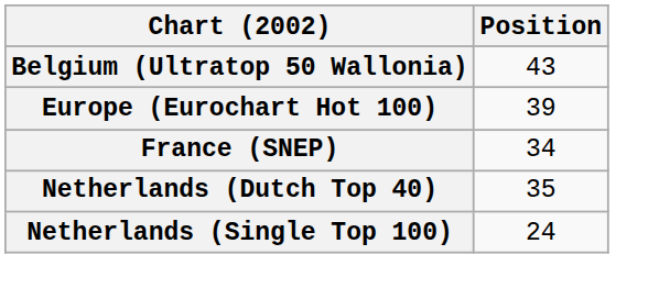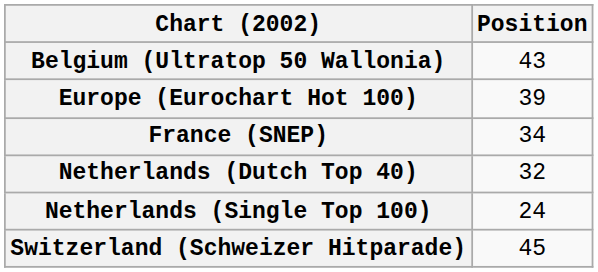 <table class="wikitable sortable plainrowheaders" style="text-align:center">
 <tr>
 <th>Chart (2002)</th>
 <th>Position</th>
 </tr>
 <tr>
 <th scope="row">Belgium (Ultratop 50 Wallonia)</th>
 <td>43</td>
 </tr>
 <tr>
 <th scope="row">Europe (Eurochart Hot 100)</th>
 <td>39</td>
 </tr>
 <tr>
 <th scope="row">France (SNEP)</th>
 <td>34</td>
 </tr>
 <tr>
 <th scope="row">Netherlands (Dutch Top 40)</th>
-<td>35</td>
+<td>32</td>
 </tr>
 <tr>
 <th scope="row">Netherlands (Single Top 100)</th>
 <td>24</td>
 </tr>
+<tr>
+<th scope="row">Switzerland (Schweizer Hitparade)</th>
+<td>45</td>
+</tr>
 </table>
